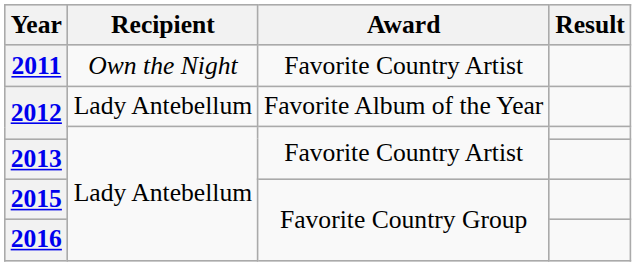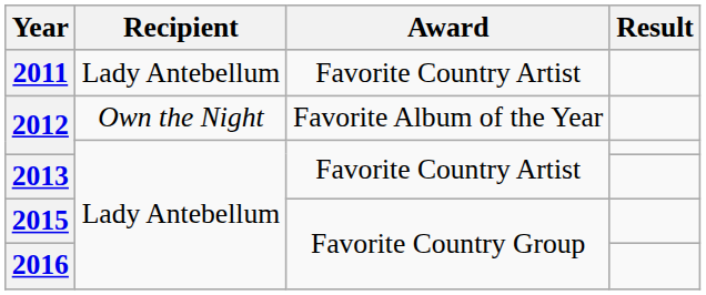 <table class="wikitable" style="text-align:center">
 <tr>
 <th>Year</th>
 <th>Recipient</th>
 <th>Award</th>
 <th>Result</th>
 </tr>
 <tr>
 <th><a href='#'>2011</a></th>
-<td><em>Own the Night</em></td>
+<td>Lady Antebellum</td>
 <td>Favorite Country Artist</td>
 <td></td>
 </tr>
 <tr>
 <th rowspan="2"><a href='#'>2012</a></th>
-<td>Lady Antebellum</td>
+<td><em>Own the Night</em></td>
 <td>Favorite Album of the Year</td>
 <td></td>
 </tr>
 <tr>
 <td rowspan="4">Lady Antebellum</td>
 <td rowspan="2">Favorite Country Artist</td>
 <td></td>
 </tr>
 <tr>
 <th><a href='#'>2013</a></th>
 <td></td>
 </tr>
 <tr>
 <th><a href='#'>2015</a></th>
 <td rowspan="2">Favorite Country Group</td>
 <td></td>
 </tr>
 <tr>
 <th><a href='#'>2016</a></th>
 <td></td>
 </tr>
 </table>
